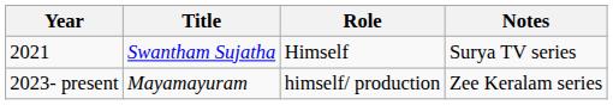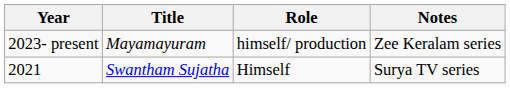 <table class="wikitable">
 <tr>
 <th>Year</th>
 <th>Title</th>
 <th>Role</th>
 <th>Notes</th>
 </tr>
 <tr>
+<td>2023- present</td>
+<td><em>Mayamayuram</em></td>
+<td>himself/ production</td>
+<td>Zee Keralam series</td>
+</tr>
+<tr>
 <td>2021</td>
 <td><em><a href='#'>Swantham Sujatha</a></em></td>
 <td>Himself</td>
 <td>Surya TV series</td>
 </tr>
-<tr>
-<td>2023- present</td>
-<td><em>Mayamayuram</em></td>
-<td>himself/ production</td>
-<td>Zee Keralam series</td>
-</tr>
 </table>
